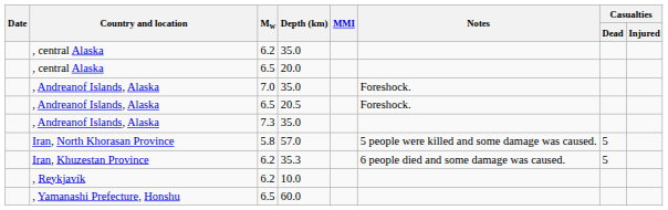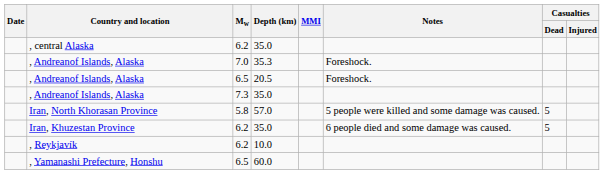 <table class="wikitable sortable sort-under" style="border:1px black; margin-left:1em;">
 <tr>
 <th rowspan="2"><small>Date</small></th>
 <th rowspan="2" style="width: 310px"><small>Country and location</small></th>
 <th rowspan="2"><small>M<sub>w</sub></small></th>
 <th rowspan="2"><small>Depth (km)</small></th>
 <th rowspan="2"><small><a href='#'>MMI</a></small></th>
 <th rowspan="2" class="unsortable"><small>Notes</small></th>
 <th colspan="2"><small>Casualties</small></th>
 </tr>
 <tr>
 <th><small>Dead</small></th>
 <th><small>Injured</small></th>
 </tr>
 <tr>
 <td></td>
 <td>, central <a href='#'>Alaska</a></td>
 <td>6.2</td>
 <td>35.0</td>
 <td></td>
 <td></td>
 <td></td>
 <td></td>
 </tr>
 <tr>
 <td></td>
-<td>, central <a href='#'>Alaska</a></td>
-<td>6.5</td>
-<td>20.0</td>
-<td></td>
-<td></td>
-<td></td>
-<td></td>
-</tr>
-<tr>
-<td></td>
 <td>, <a href='#'>Andreanof Islands</a>, <a href='#'>Alaska</a></td>
 <td>7.0</td>
-<td>35.0</td>
+<td>35.3</td>
 <td></td>
 <td>Foreshock.</td>
 <td></td>
 <td></td>
 </tr>
 <tr>
 <td></td>
 <td>, <a href='#'>Andreanof Islands</a>, <a href='#'>Alaska</a></td>
 <td>6.5</td>
 <td>20.5</td>
 <td></td>
 <td>Foreshock.</td>
 <td></td>
 <td></td>
 </tr>
 <tr>
 <td></td>
 <td>, <a href='#'>Andreanof Islands</a>, <a href='#'>Alaska</a></td>
 <td>7.3</td>
 <td>35.0</td>
 <td></td>
 <td></td>
 <td></td>
 <td></td>
 </tr>
 <tr>
 <td></td>
 <td> <a href='#'>Iran</a>, <a href='#'>North Khorasan Province</a></td>
 <td>5.8</td>
 <td>57.0</td>
 <td></td>
 <td>5 people were killed and some damage was caused.</td>
 <td>5</td>
 <td></td>
 </tr>
 <tr>
 <td></td>
 <td> <a href='#'>Iran</a>, <a href='#'>Khuzestan Province</a></td>
 <td>6.2</td>
-<td>35.3</td>
+<td>35.0</td>
 <td></td>
 <td>6 people died and some damage was caused.</td>
 <td>5</td>
 <td></td>
 </tr>
 <tr>
 <td></td>
 <td>, <a href='#'>Reykjavík</a></td>
 <td>6.2</td>
 <td>10.0</td>
 <td></td>
 <td></td>
 <td></td>
 <td></td>
 </tr>
 <tr>
 <td></td>
 <td>, <a href='#'>Yamanashi Prefecture</a>, <a href='#'>Honshu</a></td>
 <td>6.5</td>
 <td>60.0</td>
 <td></td>
 <td></td>
 <td></td>
 <td></td>
 </tr>
 </table>
